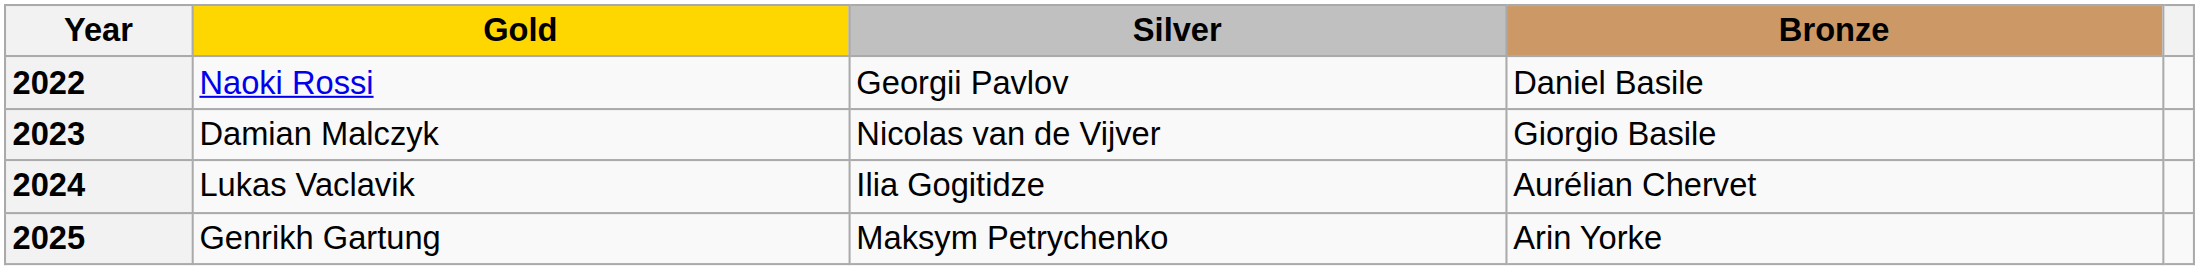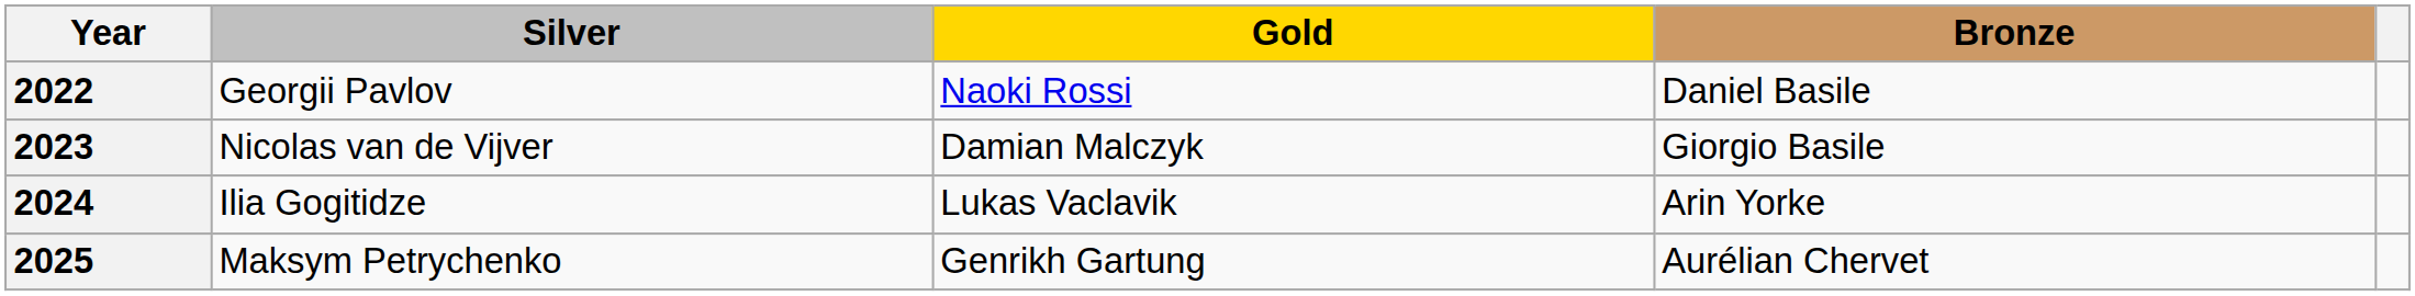 <table class="wikitable unsortable" style="text-align:left; width:85%">
 <tr>
 <th scope="col" style="text-align:center">Year</th>
+<td scope="col" style="text-align:center; width:30%; background:silver"><strong>Silver</strong></td>
 <td scope="col" style="text-align:center; width:30%; background:gold"><strong>Gold</strong></td>
-<td scope="col" style="text-align:center; width:30%; background:silver"><strong>Silver</strong></td>
 <td scope="col" style="text-align:center; width:30%; background:#c96"><strong>Bronze</strong></td>
 <th scope="col" style="text-align:center"></th>
 </tr>
 <tr>
 <th scope="row" style="text-align:left">2022</th>
+<td> Georgii Pavlov</td>
 <td> <a href='#'>Naoki Rossi</a></td>
-<td> Georgii Pavlov</td>
 <td> Daniel Basile</td>
 <td></td>
 </tr>
 <tr>
 <th scope="row" style="text-align:left">2023</th>
+<td> Nicolas van de Vijver</td>
 <td> Damian Malczyk</td>
-<td> Nicolas van de Vijver</td>
 <td> Giorgio Basile</td>
 <td></td>
 </tr>
 <tr>
 <th scope="row" style="text-align:left">2024</th>
+<td> Ilia Gogitidze</td>
 <td> Lukas Vaclavik</td>
-<td> Ilia Gogitidze</td>
-<td> Aurélian Chervet</td>
+<td> Arin Yorke</td>
 <td></td>
 </tr>
 <tr>
 <th scope="row" style="text-align:left">2025</th>
+<td> Maksym Petrychenko</td>
 <td> Genrikh Gartung</td>
-<td> Maksym Petrychenko</td>
-<td> Arin Yorke</td>
+<td> Aurélian Chervet</td>
 <td></td>
 </tr>
 </table>
